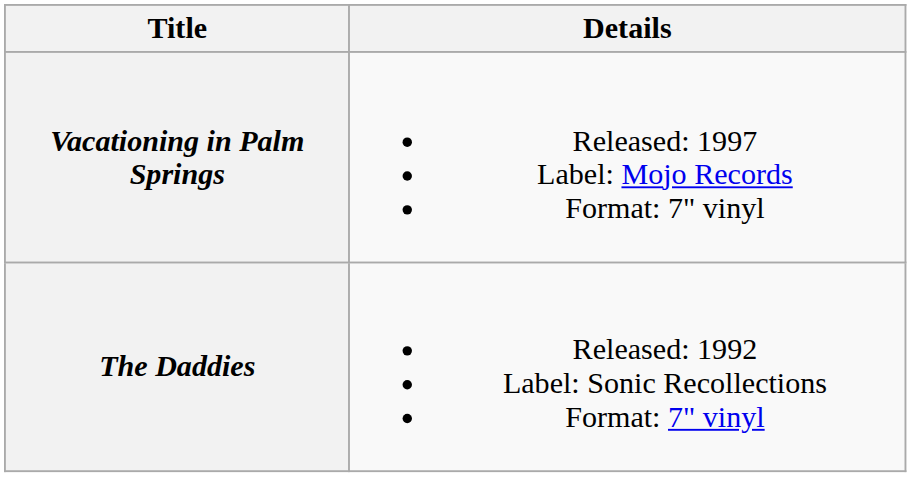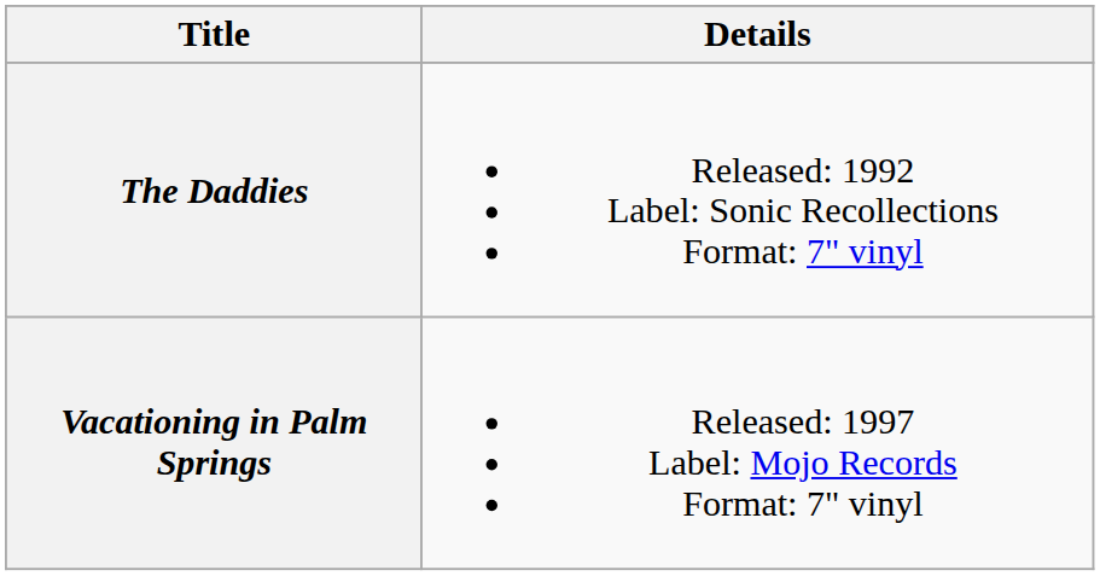 <table class="wikitable plainrowheaders" style="text-align:center;">
 <tr>
 <th scope="col" style="width:11em;">Title</th>
 <th scope="col" style="width:18em;">Details</th>
 </tr>
 <tr>
+<th scope="row"><em>The Daddies</em></th>
+<td><br><ul><li>Released: 1992</li><li>Label: Sonic Recollections</li><li>Format: <a href='#'>7" vinyl</a></li></ul></td>
+</tr>
+<tr>
 <th scope="row"><em>Vacationing in Palm Springs</em><br></th>
 <td><br><ul><li>Released: 1997</li><li>Label: <a href='#'>Mojo Records</a></li><li>Format: 7" vinyl</li></ul></td>
 </tr>
-<tr>
-<th scope="row"><em>The Daddies</em></th>
-<td><br><ul><li>Released: 1992</li><li>Label: Sonic Recollections</li><li>Format: <a href='#'>7" vinyl</a></li></ul></td>
-</tr>
 </table>
